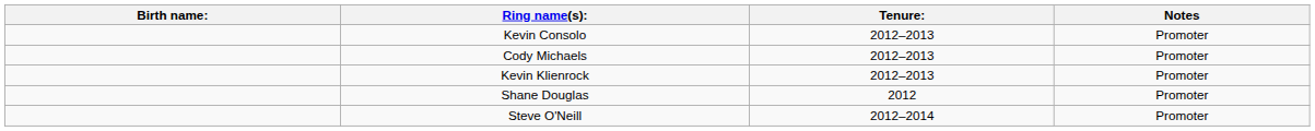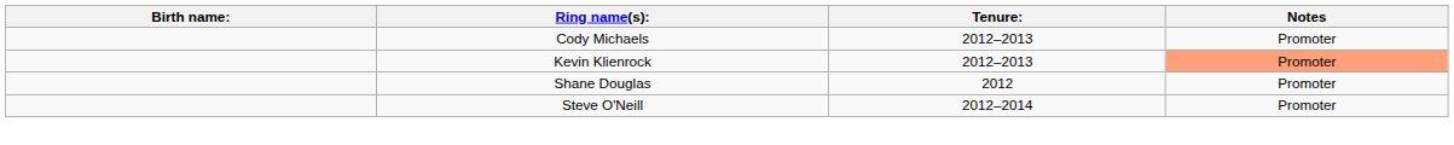 <table class="sortable wikitable" style="font-size:85%; text-align:center; width:70%;">
 <tr>
 <th>Birth name:</th>
 <th><a href='#'>Ring name</a>(s):</th>
 <th>Tenure:</th>
 <th>Notes</th>
-</tr>
-<tr>
-<td></td>
-<td>Kevin Consolo</td>
-<td sort>2012–2013</td>
-<td>Promoter</td>
 </tr>
 <tr>
 <td></td>
 <td>Cody Michaels</td>
 <td sort>2012–2013</td>
 <td>Promoter</td>
 </tr>
 <tr>
 <td></td>
 <td>Kevin Klienrock</td>
 <td sort>2012–2013</td>
-<td>Promoter</td>
+<td style="background: lightsalmon;">Promoter</td>
 </tr>
 <tr>
 <td></td>
 <td>Shane Douglas</td>
 <td sort>2012</td>
 <td>Promoter</td>
 </tr>
 <tr>
 <td></td>
 <td>Steve O'Neill</td>
 <td sort>2012–2014</td>
 <td>Promoter</td>
 </tr>
 </table>
